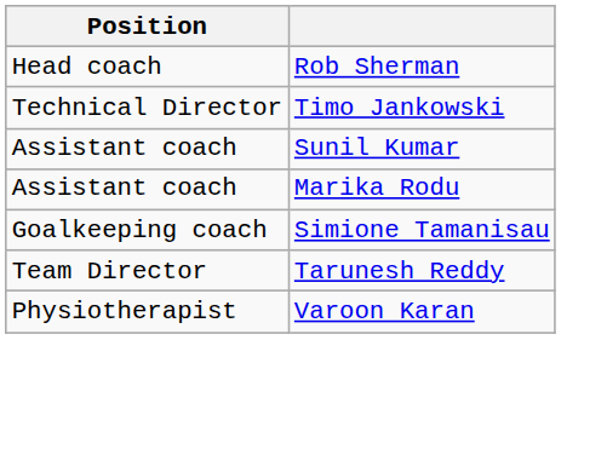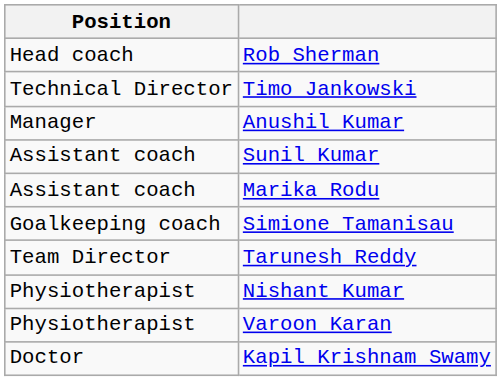 <table class=wikitable>
 <tr>
 <th>Position</th>
 <th></th>
 </tr>
 <tr>
 <td>Head coach</td>
 <td> <a href='#'>Rob Sherman</a></td>
 </tr>
 <tr>
 <td>Technical Director</td>
 <td> <a href='#'>Timo Jankowski</a></td>
+</tr>
+<tr>
+<td>Manager</td>
+<td> <a href='#'>Anushil Kumar</a></td>
 </tr>
 <tr>
 <td>Assistant coach</td>
 <td> <a href='#'>Sunil Kumar</a></td>
 </tr>
 <tr>
 <td>Assistant coach</td>
 <td> <a href='#'>Marika Rodu</a></td>
 </tr>
 <tr>
 <td>Goalkeeping coach</td>
 <td> <a href='#'>Simione Tamanisau</a></td>
 </tr>
 <tr>
 <td>Team Director</td>
 <td> <a href='#'>Tarunesh Reddy</a></td>
 </tr>
 <tr>
 <td>Physiotherapist</td>
+<td> <a href='#'>Nishant Kumar</a></td>
+</tr>
+<tr>
+<td>Physiotherapist</td>
 <td> <a href='#'>Varoon Karan</a></td>
 </tr>
+<tr>
+<td>Doctor</td>
+<td> <a href='#'>Kapil Krishnam Swamy</a></td>
+</tr>
 </table>
